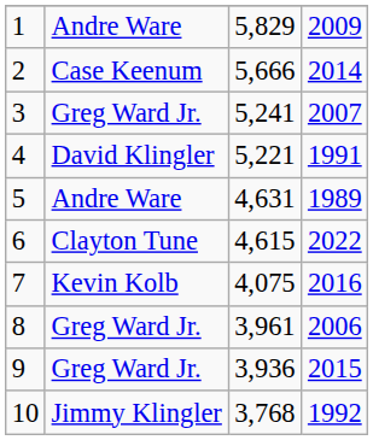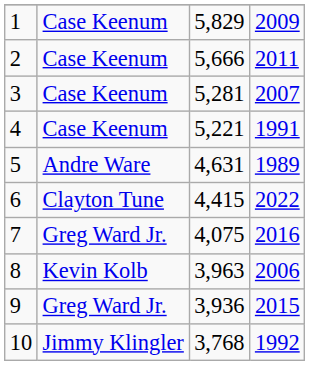 <table class="wikitable">
 <tr>
 </tr>
 <tr>
 <td>1</td>
-<td><a href='#'>Andre Ware</a></td>
+<td><a href='#'>Case Keenum</a></td>
 <td><abbr>5,829</abbr></td>
 <td><a href='#'>2009</a></td>
 </tr>
 <tr>
 <td>2</td>
 <td><a href='#'>Case Keenum</a></td>
 <td><abbr>5,666</abbr></td>
-<td><a href='#'>2014</a></td>
+<td><a href='#'>2011</a></td>
 </tr>
 <tr>
 <td>3</td>
-<td><a href='#'>Greg Ward Jr.</a></td>
-<td><abbr>5,241</abbr></td>
+<td><a href='#'>Case Keenum</a></td>
+<td><abbr>5,281</abbr></td>
 <td><a href='#'>2007</a></td>
 </tr>
 <tr>
 <td>4</td>
-<td><a href='#'>David Klingler</a></td>
+<td><a href='#'>Case Keenum</a></td>
 <td><abbr>5,221</abbr></td>
 <td><a href='#'>1991</a></td>
 </tr>
 <tr>
 <td>5</td>
 <td><a href='#'>Andre Ware</a></td>
 <td><abbr>4,631</abbr></td>
 <td><a href='#'>1989</a></td>
 </tr>
 <tr>
 <td>6</td>
 <td><a href='#'>Clayton Tune</a></td>
-<td><abbr>4,615</abbr></td>
+<td><abbr>4,415</abbr></td>
 <td><a href='#'>2022</a></td>
 </tr>
 <tr>
 <td>7</td>
-<td><a href='#'>Kevin Kolb</a></td>
+<td><a href='#'>Greg Ward Jr.</a></td>
 <td><abbr>4,075</abbr></td>
 <td><a href='#'>2016</a></td>
 </tr>
 <tr>
 <td>8</td>
-<td><a href='#'>Greg Ward Jr.</a></td>
-<td><abbr>3,961</abbr></td>
+<td><a href='#'>Kevin Kolb</a></td>
+<td><abbr>3,963</abbr></td>
 <td><a href='#'>2006</a></td>
 </tr>
 <tr>
 <td>9</td>
 <td><a href='#'>Greg Ward Jr.</a></td>
 <td><abbr>3,936</abbr></td>
 <td><a href='#'>2015</a></td>
 </tr>
 <tr>
 <td>10</td>
 <td><a href='#'>Jimmy Klingler</a></td>
 <td><abbr>3,768</abbr></td>
 <td><a href='#'>1992</a></td>
 </tr>
 </table>
